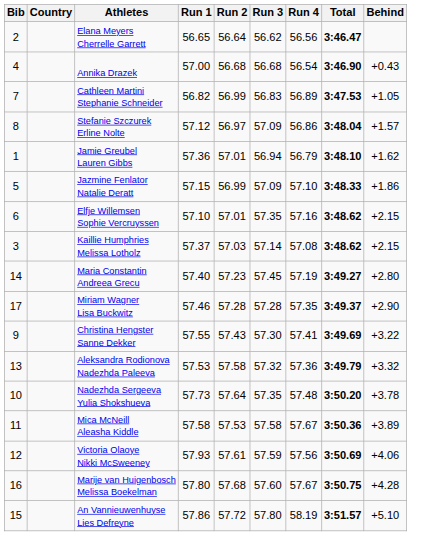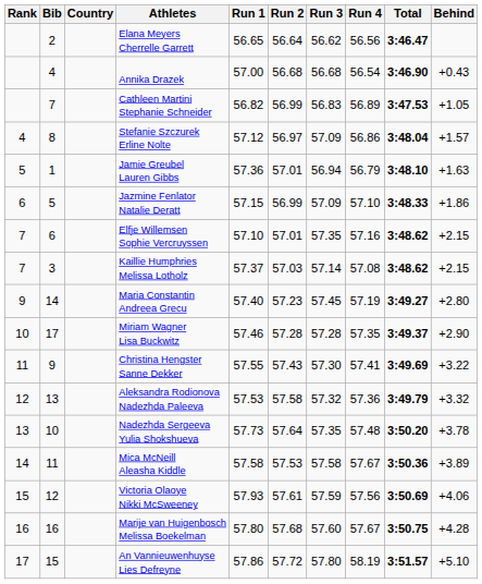 <table class="wikitable sortable" style="text-align:center">
 <tr>
+<th>Rank</th>
 <th>Bib</th>
 <th>Country</th>
 <th>Athletes</th>
 <th>Run 1</th>
 <th>Run 2</th>
 <th>Run 3</th>
 <th>Run 4</th>
 <th>Total</th>
 <th>Behind</th>
 </tr>
 <tr>
+<td></td>
 <td>2</td>
 <td align=left></td>
 <td align=left><small><a href='#'>Elana Meyers</a><br><a href='#'>Cherrelle Garrett</a></small></td>
 <td>56.65</td>
 <td>56.64</td>
 <td>56.62</td>
 <td>56.56</td>
 <td><strong>3:46.47</strong></td>
 <td></td>
 </tr>
 <tr>
+<td></td>
 <td>4</td>
 <td align=left></td>
 <td align=left><small><br><a href='#'>Annika Drazek</a></small></td>
 <td>57.00</td>
 <td>56.68</td>
 <td>56.68</td>
 <td>56.54</td>
 <td><strong>3:46.90</strong></td>
 <td>+0.43</td>
 </tr>
 <tr>
+<td></td>
 <td>7</td>
 <td align=left></td>
 <td align=left><small><a href='#'>Cathleen Martini</a><br><a href='#'>Stephanie Schneider</a></small></td>
 <td>56.82</td>
 <td>56.99</td>
 <td>56.83</td>
 <td>56.89</td>
 <td><strong>3:47.53</strong></td>
 <td>+1.05</td>
 </tr>
 <tr>
+<td>4</td>
 <td>8</td>
 <td align=left></td>
 <td align=left><small><a href='#'>Stefanie Szczurek</a><br><a href='#'>Erline Nolte</a></small></td>
 <td>57.12</td>
 <td>56.97</td>
 <td>57.09</td>
 <td>56.86</td>
 <td><strong>3:48.04</strong></td>
 <td>+1.57</td>
 </tr>
 <tr>
+<td>5</td>
 <td>1</td>
 <td align=left></td>
 <td align=left><small><a href='#'>Jamie Greubel</a><br><a href='#'>Lauren Gibbs</a></small></td>
 <td>57.36</td>
 <td>57.01</td>
 <td>56.94</td>
 <td>56.79</td>
 <td><strong>3:48.10</strong></td>
-<td>+1.62</td>
+<td>+1.63</td>
 </tr>
 <tr>
+<td>6</td>
 <td>5</td>
 <td align=left></td>
 <td align=left><small><a href='#'>Jazmine Fenlator</a><br><a href='#'>Natalie Deratt</a></small></td>
 <td>57.15</td>
 <td>56.99</td>
 <td>57.09</td>
 <td>57.10</td>
 <td><strong>3:48.33</strong></td>
 <td>+1.86</td>
 </tr>
 <tr>
+<td>7</td>
 <td>6</td>
 <td align=left></td>
 <td align=left><small><a href='#'>Elfje Willemsen</a><br><a href='#'>Sophie Vercruyssen</a></small></td>
 <td>57.10</td>
 <td>57.01</td>
 <td>57.35</td>
 <td>57.16</td>
 <td><strong>3:48.62</strong></td>
 <td>+2.15</td>
 </tr>
 <tr>
+<td>7</td>
 <td>3</td>
 <td align=left></td>
 <td align=left><small><a href='#'>Kaillie Humphries</a><br><a href='#'>Melissa Lotholz</a></small></td>
 <td>57.37</td>
 <td>57.03</td>
 <td>57.14</td>
 <td>57.08</td>
 <td><strong>3:48.62</strong></td>
 <td>+2.15</td>
 </tr>
 <tr>
+<td>9</td>
 <td>14</td>
 <td align=left></td>
 <td align=left><small><a href='#'>Maria Constantin</a><br><a href='#'>Andreea Grecu</a></small></td>
 <td>57.40</td>
 <td>57.23</td>
 <td>57.45</td>
 <td>57.19</td>
 <td><strong>3:49.27</strong></td>
 <td>+2.80</td>
 </tr>
 <tr>
+<td>10</td>
 <td>17</td>
 <td align=left></td>
 <td align=left><small><a href='#'>Miriam Wagner</a><br><a href='#'>Lisa Buckwitz</a></small></td>
 <td>57.46</td>
 <td>57.28</td>
 <td>57.28</td>
 <td>57.35</td>
 <td><strong>3:49.37</strong></td>
 <td>+2.90</td>
 </tr>
 <tr>
+<td>11</td>
 <td>9</td>
 <td align=left></td>
 <td align=left><small><a href='#'>Christina Hengster</a><br><a href='#'>Sanne Dekker</a></small></td>
 <td>57.55</td>
 <td>57.43</td>
 <td>57.30</td>
 <td>57.41</td>
 <td><strong>3:49.69</strong></td>
 <td>+3.22</td>
 </tr>
 <tr>
+<td>12</td>
 <td>13</td>
 <td align=left></td>
 <td align=left><small><a href='#'>Aleksandra Rodionova</a><br><a href='#'>Nadezhda Paleeva</a></small></td>
 <td>57.53</td>
 <td>57.58</td>
 <td>57.32</td>
 <td>57.36</td>
 <td><strong>3:49.79</strong></td>
 <td>+3.32</td>
 </tr>
 <tr>
+<td>13</td>
 <td>10</td>
 <td align=left></td>
 <td align=left><small><a href='#'>Nadezhda Sergeeva</a><br><a href='#'>Yulia Shokshueva</a></small></td>
 <td>57.73</td>
 <td>57.64</td>
 <td>57.35</td>
 <td>57.48</td>
 <td><strong>3:50.20</strong></td>
 <td>+3.78</td>
 </tr>
 <tr>
+<td>14</td>
 <td>11</td>
 <td align=left></td>
 <td align=left><small><a href='#'>Mica McNeill</a><br><a href='#'>Aleasha Kiddle</a></small></td>
 <td>57.58</td>
 <td>57.53</td>
 <td>57.58</td>
 <td>57.67</td>
 <td><strong>3:50.36</strong></td>
 <td>+3.89</td>
 </tr>
 <tr>
+<td>15</td>
 <td>12</td>
 <td align=left></td>
 <td align=left><small><a href='#'>Victoria Olaoye</a><br><a href='#'>Nikki McSweeney</a></small></td>
 <td>57.93</td>
 <td>57.61</td>
 <td>57.59</td>
 <td>57.56</td>
 <td><strong>3:50.69</strong></td>
 <td>+4.06</td>
 </tr>
 <tr>
 <td>16</td>
+<td>16</td>
 <td align=left></td>
 <td align=left><small><a href='#'>Marije van Huigenbosch</a><br><a href='#'>Melissa Boekelman</a></small></td>
 <td>57.80</td>
 <td>57.68</td>
 <td>57.60</td>
 <td>57.67</td>
 <td><strong>3:50.75</strong></td>
 <td>+4.28</td>
 </tr>
 <tr>
+<td>17</td>
 <td>15</td>
 <td align=left></td>
 <td align=left><small><a href='#'>An Vannieuwenhuyse</a><br><a href='#'>Lies Defreyne</a></small></td>
 <td>57.86</td>
 <td>57.72</td>
 <td>57.80</td>
 <td>58.19</td>
 <td><strong>3:51.57</strong></td>
 <td>+5.10</td>
 </tr>
 </table>
